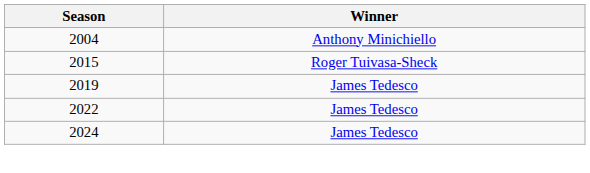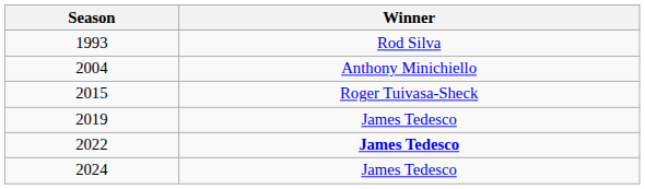 <table class="wikitable" width="50%" style="text-align: center;">
 <tr>
 <th>Season</th>
 <th>Winner</th>
+</tr>
+<tr>
+<td>1993</td>
+<td><a href='#'>Rod Silva</a></td>
 </tr>
 <tr>
 <td>2004</td>
 <td><a href='#'>Anthony Minichiello</a></td>
 </tr>
 <tr>
 <td>2015</td>
 <td><a href='#'>Roger Tuivasa-Sheck</a></td>
 </tr>
 <tr>
 <td>2019</td>
 <td><a href='#'>James Tedesco</a></td>
 </tr>
 <tr>
 <td>2022</td>
-<td><a href='#'>James Tedesco</a></td>
+<td><strong><a href='#'>James Tedesco</a></strong></td>
 </tr>
 <tr>
 <td>2024</td>
 <td><a href='#'>James Tedesco</a></td>
 </tr>
 </table>
